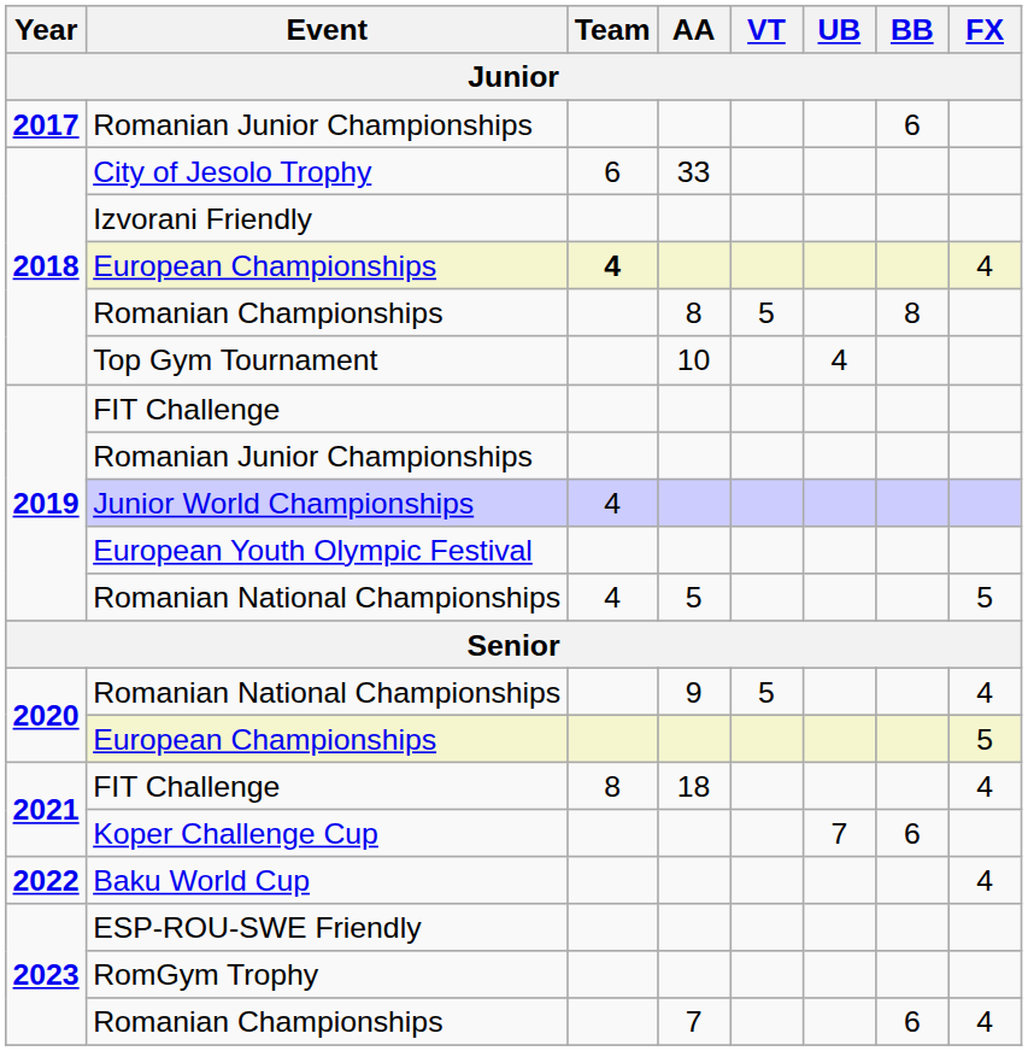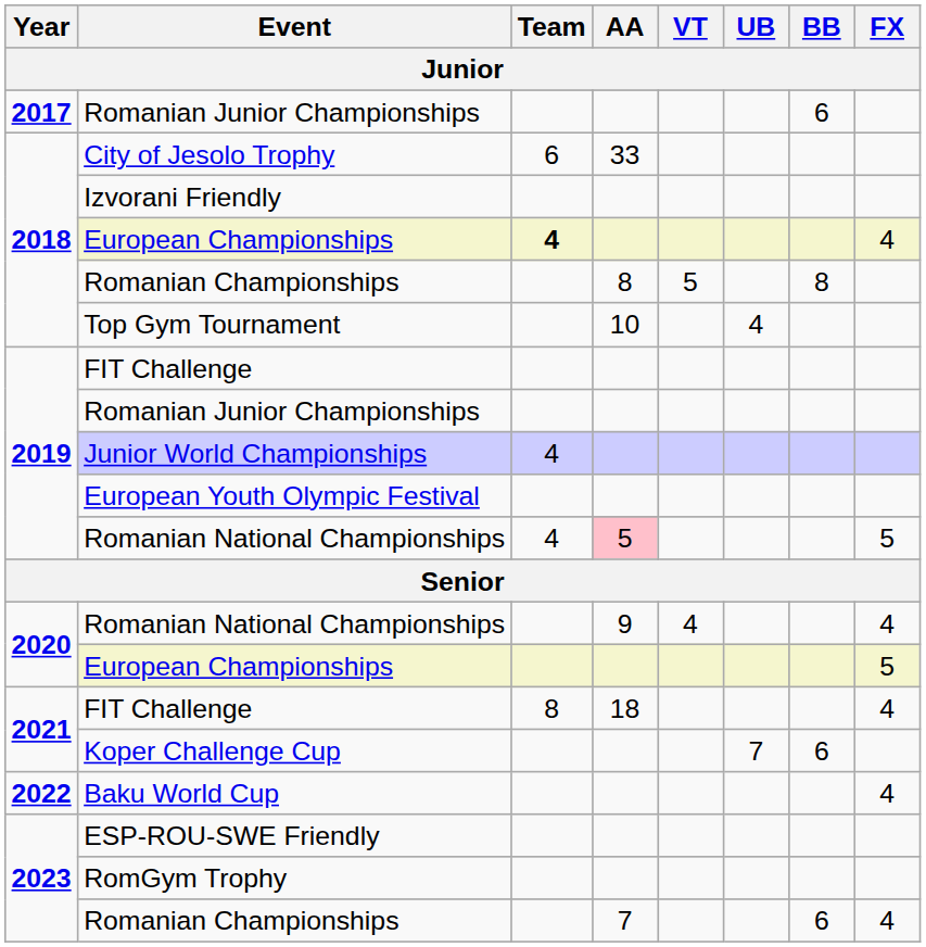 <table class="wikitable" style="text-align:center; font-size:95%;">
 <tr>
 <th align="center">Year</th>
 <th align="center">Event</th>
 <th style="width:30px;">Team</th>
 <th style="width:30px;">AA</th>
 <th style="width:30px;"><a href='#'>VT</a></th>
 <th style="width:30px;"><a href='#'>UB</a></th>
 <th style="width:30px;"><a href='#'>BB</a></th>
 <th style="width:30px;"><a href='#'>FX</a></th>
 </tr>
 <tr>
 <th colspan="8"><strong>Junior</strong></th>
 </tr>
 <tr>
 <td rowspan="1"><strong><a href='#'>2017</a></strong></td>
 <td align=left>Romanian Junior Championships</td>
 <td></td>
 <td></td>
 <td></td>
 <td></td>
 <td>6</td>
 <td></td>
 </tr>
 <tr>
 <td rowspan="5"><strong><a href='#'>2018</a></strong></td>
 <td align=left><a href='#'>City of Jesolo Trophy</a></td>
 <td>6</td>
 <td>33</td>
 <td></td>
 <td></td>
 <td></td>
 <td></td>
 </tr>
 <tr>
 <td align=left>Izvorani Friendly</td>
 <td></td>
 <td></td>
 <td></td>
 <td></td>
 <td></td>
 <td></td>
 </tr>
 <tr bgcolor=#F5F6CE>
 <td align=left><a href='#'>European Championships</a></td>
 <td><strong>4</strong></td>
 <td></td>
 <td></td>
 <td></td>
 <td></td>
 <td>4</td>
 </tr>
 <tr>
 <td align=left>Romanian Championships</td>
 <td></td>
 <td>8</td>
 <td>5</td>
 <td></td>
 <td>8</td>
 <td></td>
 </tr>
 <tr>
 <td align=left>Top Gym Tournament</td>
 <td></td>
 <td>10</td>
 <td></td>
 <td>4</td>
 <td></td>
 <td></td>
 </tr>
 <tr>
 <td rowspan="5"><strong><a href='#'>2019</a></strong></td>
 <td align=left>FIT Challenge</td>
 <td></td>
 <td></td>
 <td></td>
 <td></td>
 <td></td>
 <td></td>
 </tr>
 <tr>
 <td align=left>Romanian Junior Championships</td>
 <td></td>
 <td></td>
 <td></td>
 <td></td>
 <td></td>
 <td></td>
 </tr>
 <tr style="background:#ccf;">
 <td align=left><a href='#'>Junior World Championships</a></td>
 <td>4</td>
 <td></td>
 <td></td>
 <td></td>
 <td></td>
 <td></td>
 </tr>
 <tr>
 <td align=left><a href='#'>European Youth Olympic Festival</a></td>
 <td></td>
 <td></td>
 <td></td>
 <td></td>
 <td></td>
 <td></td>
 </tr>
 <tr>
 <td align=left>Romanian National Championships</td>
 <td>4</td>
-<td>5</td>
+<td style="background: pink;">5</td>
 <td></td>
 <td></td>
 <td></td>
 <td>5</td>
 </tr>
 <tr>
 <th colspan="8"><strong>Senior</strong></th>
 </tr>
 <tr>
 <td rowspan="2"><strong><a href='#'>2020</a></strong></td>
 <td align=left>Romanian National Championships</td>
 <td></td>
 <td>9</td>
-<td>5</td>
+<td>4</td>
 <td></td>
 <td></td>
 <td>4</td>
 </tr>
 <tr bgcolor=#F5F6CE>
 <td align=left><a href='#'>European Championships</a></td>
 <td></td>
 <td></td>
 <td></td>
 <td></td>
 <td></td>
 <td>5</td>
 </tr>
 <tr>
 <td rowspan="2"><strong><a href='#'>2021</a></strong></td>
 <td align=left>FIT Challenge</td>
 <td>8</td>
 <td>18</td>
 <td></td>
 <td></td>
 <td></td>
 <td>4</td>
 </tr>
 <tr>
 <td align=left><a href='#'>Koper Challenge Cup</a></td>
 <td></td>
 <td></td>
 <td></td>
 <td>7</td>
 <td>6</td>
 <td></td>
 </tr>
 <tr>
 <td rowspan="1"><strong><a href='#'>2022</a></strong></td>
 <td align=left><a href='#'>Baku World Cup</a></td>
 <td></td>
 <td></td>
 <td></td>
 <td></td>
 <td></td>
 <td>4</td>
 </tr>
 <tr>
 <td rowspan=3><strong><a href='#'>2023</a></strong></td>
 <td align=left>ESP-ROU-SWE Friendly</td>
 <td></td>
 <td></td>
 <td></td>
 <td></td>
 <td></td>
 <td></td>
 </tr>
 <tr>
 <td align=left>RomGym Trophy</td>
 <td></td>
 <td></td>
 <td></td>
 <td></td>
 <td></td>
 <td></td>
 </tr>
 <tr>
 <td align=left>Romanian Championships</td>
 <td></td>
 <td>7</td>
 <td></td>
 <td></td>
 <td>6</td>
 <td>4</td>
 </tr>
 </table>
